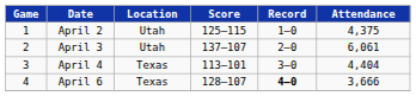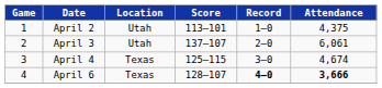 <table class="wikitable" width="80%">
 <tr align="center"  style="background:#1034A6;color:#FFFFFF;">
 <td><strong>Game</strong></td>
 <td><strong>Date</strong></td>
 <td><strong>Location</strong></td>
 <td><strong>Score</strong></td>
 <td><strong>Record</strong></td>
 <td><strong>Attendance</strong></td>
 </tr>
 <tr align="center" bgcolor="">
 <td>1</td>
 <td>April 2</td>
 <td>Utah</td>
-<td>125–115</td>
+<td>113–101</td>
 <td>1–0</td>
 <td>4,375</td>
 </tr>
 <tr align="center" bgcolor="">
 <td>2</td>
 <td>April 3</td>
 <td>Utah</td>
 <td>137–107</td>
 <td>2–0</td>
 <td>6,061</td>
 </tr>
 <tr align="center" bgcolor="">
 <td>3</td>
 <td>April 4</td>
 <td>Texas</td>
-<td>113–101</td>
+<td>125–115</td>
 <td>3–0</td>
-<td>4,404</td>
+<td>4,674</td>
 </tr>
 <tr align="center" bgcolor="">
 <td>4</td>
 <td>April 6</td>
 <td>Texas</td>
 <td>128–107</td>
 <td><strong>4–0</strong></td>
-<td>3,666</td>
+<td><strong>3,666</strong></td>
 </tr>
 <tr align="center" bgcolor="">
 </tr>
 </table>
